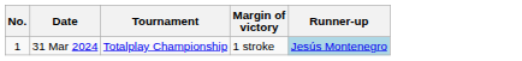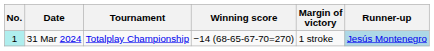 <table class="wikitable" style="font-size:95%;">
 <tr>
 <th>No.</th>
 <th>Date</th>
 <th>Tournament</th>
+<th>Winning score</th>
 <th>Margin of<br>victory</th>
 <th>Runner-up</th>
 </tr>
 <tr>
-<td align=center>1</td>
+<td align=center style="background: paleturquoise;">1</td>
 <td align=right>31 Mar <a href='#'>2024</a></td>
 <td><a href='#'>Totalplay Championship</a></td>
+<td>−14 (68-65-67-70=270)</td>
 <td>1 stroke</td>
 <td style="background: lightblue;"> <a href='#'>Jesús Montenegro</a></td>
 </tr>
 </table>
